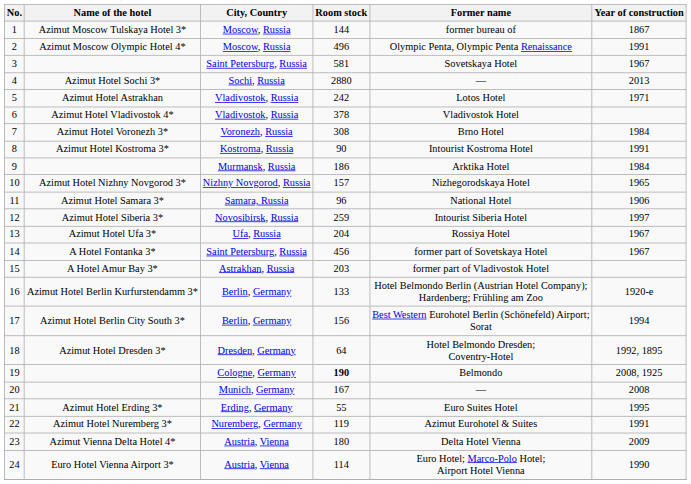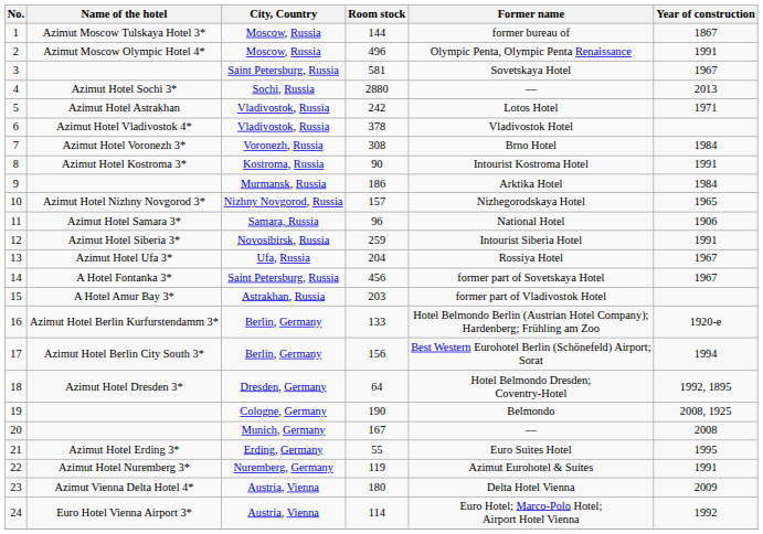 <table class="wikitable sortable" style="font-size: 85%; text-align: center">
 <tr>
 <th>No.</th>
 <th>Name of the hotel</th>
 <th>City, Country</th>
 <th>Room stock</th>
 <th>Former name</th>
 <th>Year of construction</th>
 </tr>
 <tr>
 <td>1</td>
 <td>Azimut Moscow Tulskaya Hotel 3*</td>
 <td><a href='#'>Moscow</a>, <a href='#'>Russia</a></td>
 <td>144</td>
 <td>former bureau of </td>
 <td>1867</td>
 </tr>
 <tr>
 <td>2</td>
 <td>Azimut Moscow Olympic Hotel 4*</td>
 <td><a href='#'>Moscow</a>, <a href='#'>Russia</a></td>
 <td>496</td>
 <td>Olympic Penta, Olympic Penta <a href='#'>Renaissance</a></td>
 <td>1991</td>
 </tr>
 <tr>
 <td>3</td>
 <td></td>
 <td><a href='#'>Saint Petersburg</a>, <a href='#'>Russia</a></td>
 <td>581</td>
 <td>Sovetskaya Hotel</td>
 <td>1967</td>
 </tr>
 <tr>
 <td>4</td>
 <td>Azimut Hotel Sochi 3*</td>
 <td><a href='#'>Sochi</a>, <a href='#'>Russia</a></td>
 <td>2880</td>
 <td>—</td>
 <td>2013</td>
 </tr>
 <tr>
 <td>5</td>
 <td>Azimut Hotel Astrakhan</td>
 <td><a href='#'>Vladivostok</a>, <a href='#'>Russia</a></td>
 <td>242</td>
 <td>Lotos Hotel</td>
 <td>1971</td>
 </tr>
 <tr>
 <td>6</td>
 <td>Azimut Hotel Vladivostok 4*</td>
 <td><a href='#'>Vladivostok</a>, <a href='#'>Russia</a></td>
 <td>378</td>
 <td>Vladivostok Hotel</td>
 <td></td>
 </tr>
 <tr>
 <td>7</td>
 <td>Azimut Hotel Voronezh 3*</td>
 <td><a href='#'>Voronezh</a>, <a href='#'>Russia</a></td>
 <td>308</td>
 <td>Brno Hotel</td>
 <td>1984</td>
 </tr>
 <tr>
 <td>8</td>
 <td>Azimut Hotel Kostroma 3*</td>
 <td><a href='#'>Kostroma</a>, <a href='#'>Russia</a></td>
 <td>90</td>
 <td>Intourist Kostroma Hotel</td>
 <td>1991</td>
 </tr>
 <tr>
 <td>9</td>
 <td></td>
 <td><a href='#'>Murmansk</a>, <a href='#'>Russia</a></td>
 <td>186</td>
 <td>Arktika Hotel</td>
 <td>1984</td>
 </tr>
 <tr>
 <td>10</td>
 <td>Azimut Hotel Nizhny Novgorod 3*</td>
 <td><a href='#'>Nizhny Novgorod</a>, <a href='#'>Russia</a></td>
 <td>157</td>
 <td>Nizhegorodskaya Hotel</td>
 <td>1965</td>
 </tr>
 <tr>
 <td>11</td>
 <td>Azimut Hotel Samara 3*</td>
 <td><a href='#'>Samara, Russia</a></td>
 <td>96</td>
 <td>National Hotel</td>
 <td>1906</td>
 </tr>
 <tr>
 <td>12</td>
 <td>Azimut Hotel Siberia 3*</td>
 <td><a href='#'>Novosibirsk</a>, <a href='#'>Russia</a></td>
 <td>259</td>
 <td>Intourist Siberia Hotel</td>
-<td>1997</td>
+<td>1991</td>
 </tr>
 <tr>
 <td>13</td>
 <td>Azimut Hotel Ufa 3*</td>
 <td><a href='#'>Ufa</a>, <a href='#'>Russia</a></td>
 <td>204</td>
 <td>Rossiya Hotel</td>
 <td>1967</td>
 </tr>
 <tr>
 <td>14</td>
 <td>A Hotel Fontanka 3*</td>
 <td><a href='#'>Saint Petersburg</a>, <a href='#'>Russia</a></td>
 <td>456</td>
 <td>former part of Sovetskaya Hotel</td>
 <td>1967</td>
 </tr>
 <tr>
 <td>15</td>
 <td>A Hotel Amur Bay 3*</td>
 <td><a href='#'>Astrakhan</a>, <a href='#'>Russia</a></td>
 <td>203</td>
 <td>former part of Vladivostok Hotel</td>
 <td></td>
 </tr>
 <tr>
 <td>16</td>
 <td>Azimut Hotel Berlin Kurfurstendamm 3*</td>
 <td><a href='#'>Berlin</a>, <a href='#'>Germany</a></td>
 <td>133</td>
 <td>Hotel Belmondo Berlin (Austrian Hotel Company);<br>Hardenberg; Frühling am Zoo</td>
 <td>1920-е</td>
 </tr>
 <tr>
 <td>17</td>
 <td>Azimut Hotel Berlin City South 3*</td>
 <td><a href='#'>Berlin</a>, <a href='#'>Germany</a></td>
 <td>156</td>
 <td><a href='#'>Best Western</a> Eurohotel Berlin (Schönefeld) Airport;<br>Sorat</td>
 <td>1994</td>
 </tr>
 <tr>
 <td>18</td>
 <td>Azimut Hotel Dresden 3*</td>
 <td><a href='#'>Dresden</a>, <a href='#'>Germany</a></td>
 <td>64</td>
 <td>Hotel Belmondo Dresden;<br>Coventry-Hotel</td>
 <td>1992,  1895</td>
 </tr>
 <tr>
 <td>19</td>
 <td></td>
 <td><a href='#'>Cologne</a>, <a href='#'>Germany</a></td>
-<td><strong>190</strong></td>
+<td>190</td>
 <td>Belmondo</td>
 <td>2008,  1925</td>
 </tr>
 <tr>
 <td>20</td>
 <td></td>
 <td><a href='#'>Munich</a>, <a href='#'>Germany</a></td>
 <td>167</td>
 <td>—</td>
 <td>2008</td>
 </tr>
 <tr>
 <td>21</td>
 <td>Azimut Hotel Erding 3* </td>
 <td><a href='#'>Erding</a>, <a href='#'>Germany</a></td>
 <td>55</td>
 <td>Euro Suites Hotel</td>
 <td>1995</td>
 </tr>
 <tr>
 <td>22</td>
 <td>Azimut Hotel Nuremberg 3*</td>
 <td><a href='#'>Nuremberg</a>, <a href='#'>Germany</a></td>
 <td>119</td>
 <td>Azimut Eurohotel & Suites</td>
 <td>1991</td>
 </tr>
 <tr>
 <td>23</td>
 <td>Azimut Vienna Delta Hotel 4*</td>
 <td><a href='#'>Austria</a>, <a href='#'>Vienna</a></td>
 <td>180</td>
 <td>Delta Hotel Vienna</td>
 <td>2009</td>
 </tr>
 <tr>
 <td>24</td>
 <td>Euro Hotel Vienna Airport 3*</td>
 <td><a href='#'>Austria</a>, <a href='#'>Vienna</a></td>
 <td>114</td>
 <td>Euro Hotel; <a href='#'>Marco-Polo</a> Hotel;<br>Airport Hotel Vienna</td>
-<td>1990</td>
+<td>1992</td>
 </tr>
 <tr>
 </tr>
 </table>
